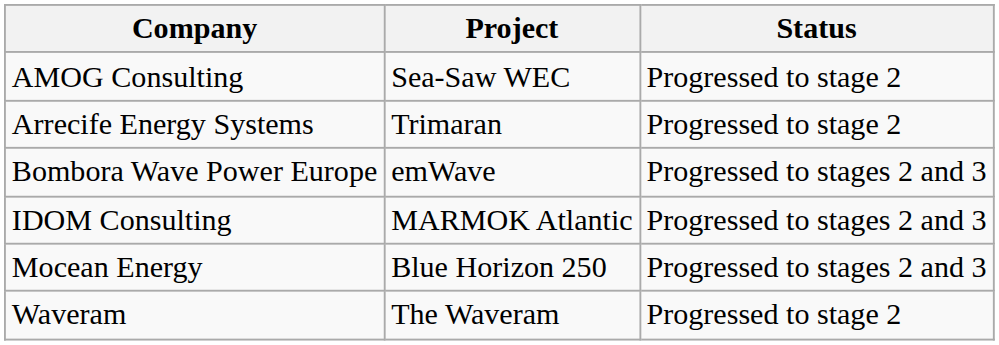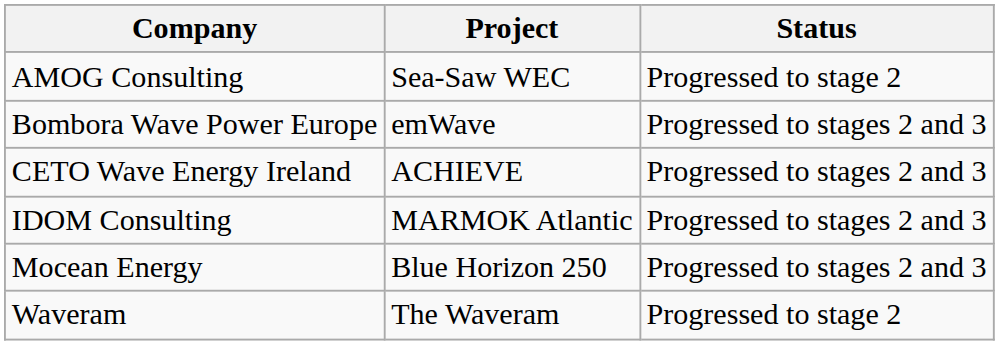 <table class="wikitable sortable">
 <tr>
 <th>Company</th>
 <th>Project</th>
 <th>Status</th>
 </tr>
 <tr>
 <td>AMOG Consulting</td>
 <td>Sea-Saw WEC</td>
 <td>Progressed to stage 2</td>
 </tr>
 <tr>
-<td>Arrecife Energy Systems</td>
-<td>Trimaran</td>
-<td>Progressed to stage 2</td>
+<td>Bombora Wave Power Europe</td>
+<td>emWave</td>
+<td>Progressed to stages 2 and 3</td>
 </tr>
 <tr>
-<td>Bombora Wave Power Europe</td>
-<td>emWave</td>
+<td>CETO Wave Energy Ireland</td>
+<td>ACHIEVE</td>
 <td>Progressed to stages 2 and 3</td>
 </tr>
 <tr>
 <td>IDOM Consulting</td>
 <td>MARMOK Atlantic</td>
 <td>Progressed to stages 2 and 3</td>
 </tr>
 <tr>
 <td>Mocean Energy</td>
 <td>Blue Horizon 250</td>
 <td>Progressed to stages 2 and 3</td>
 </tr>
 <tr>
 <td>Waveram</td>
 <td>The Waveram</td>
 <td>Progressed to stage 2</td>
 </tr>
 </table>
